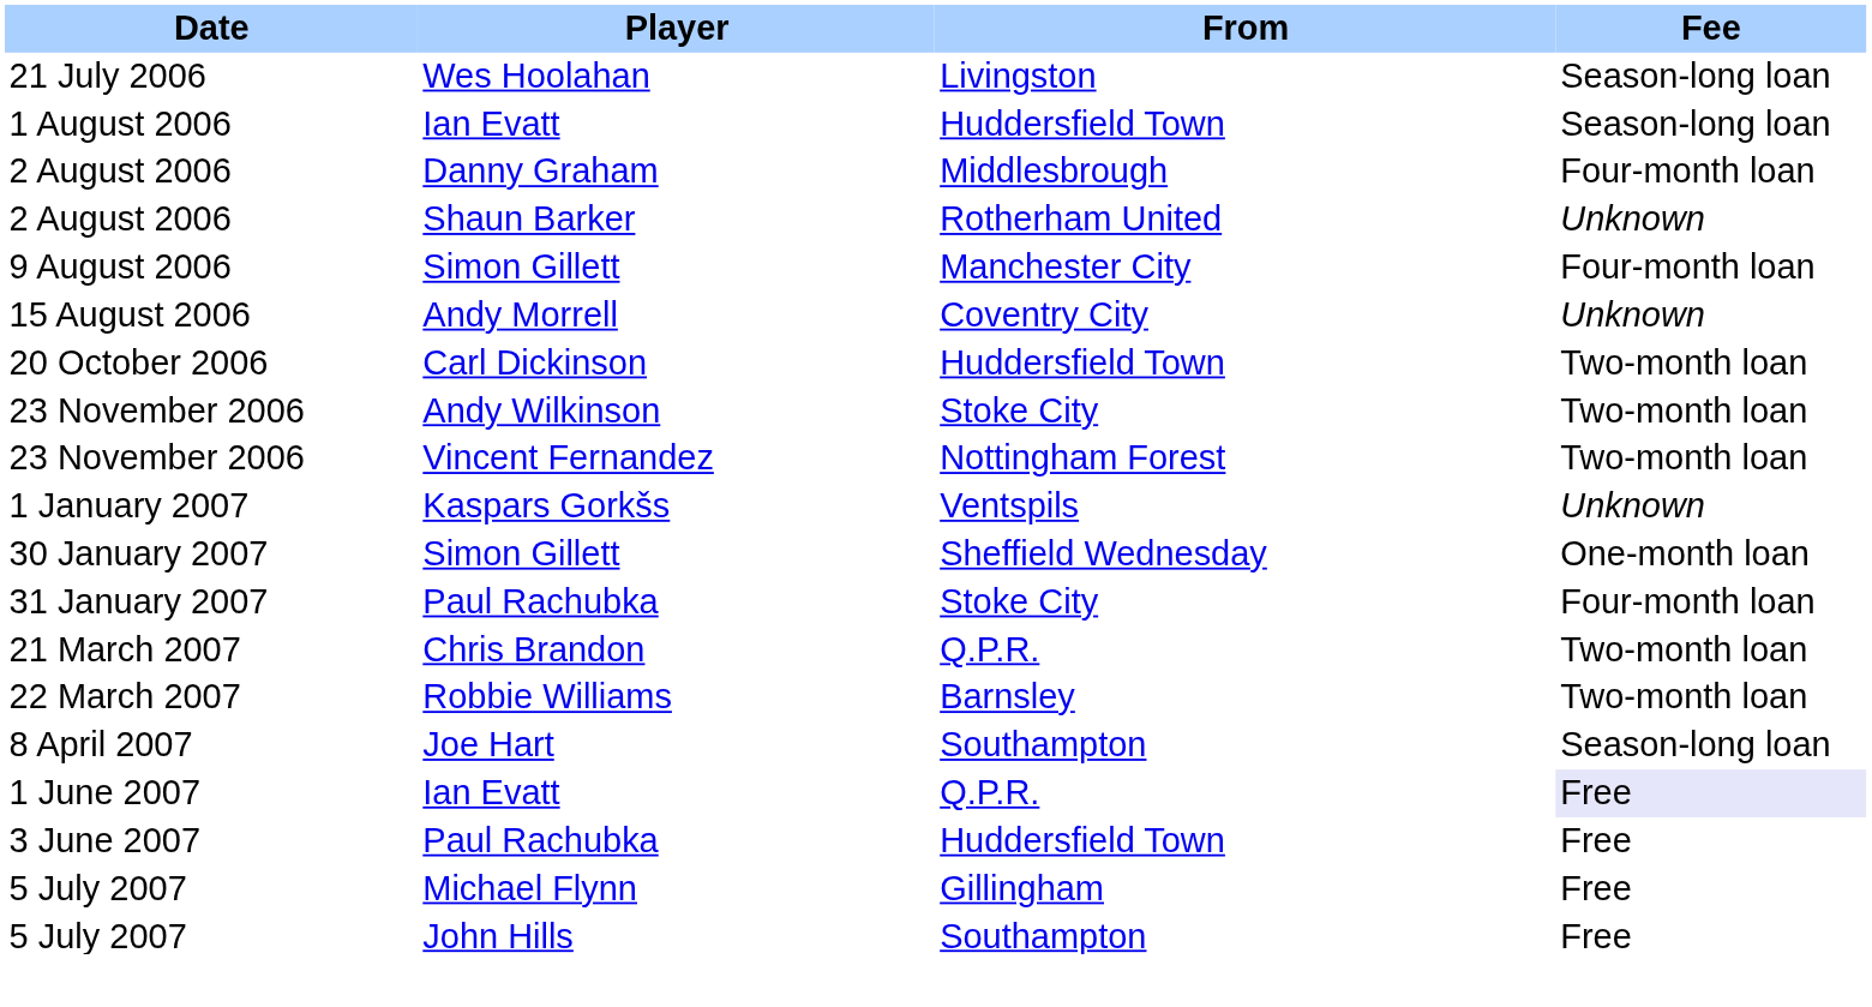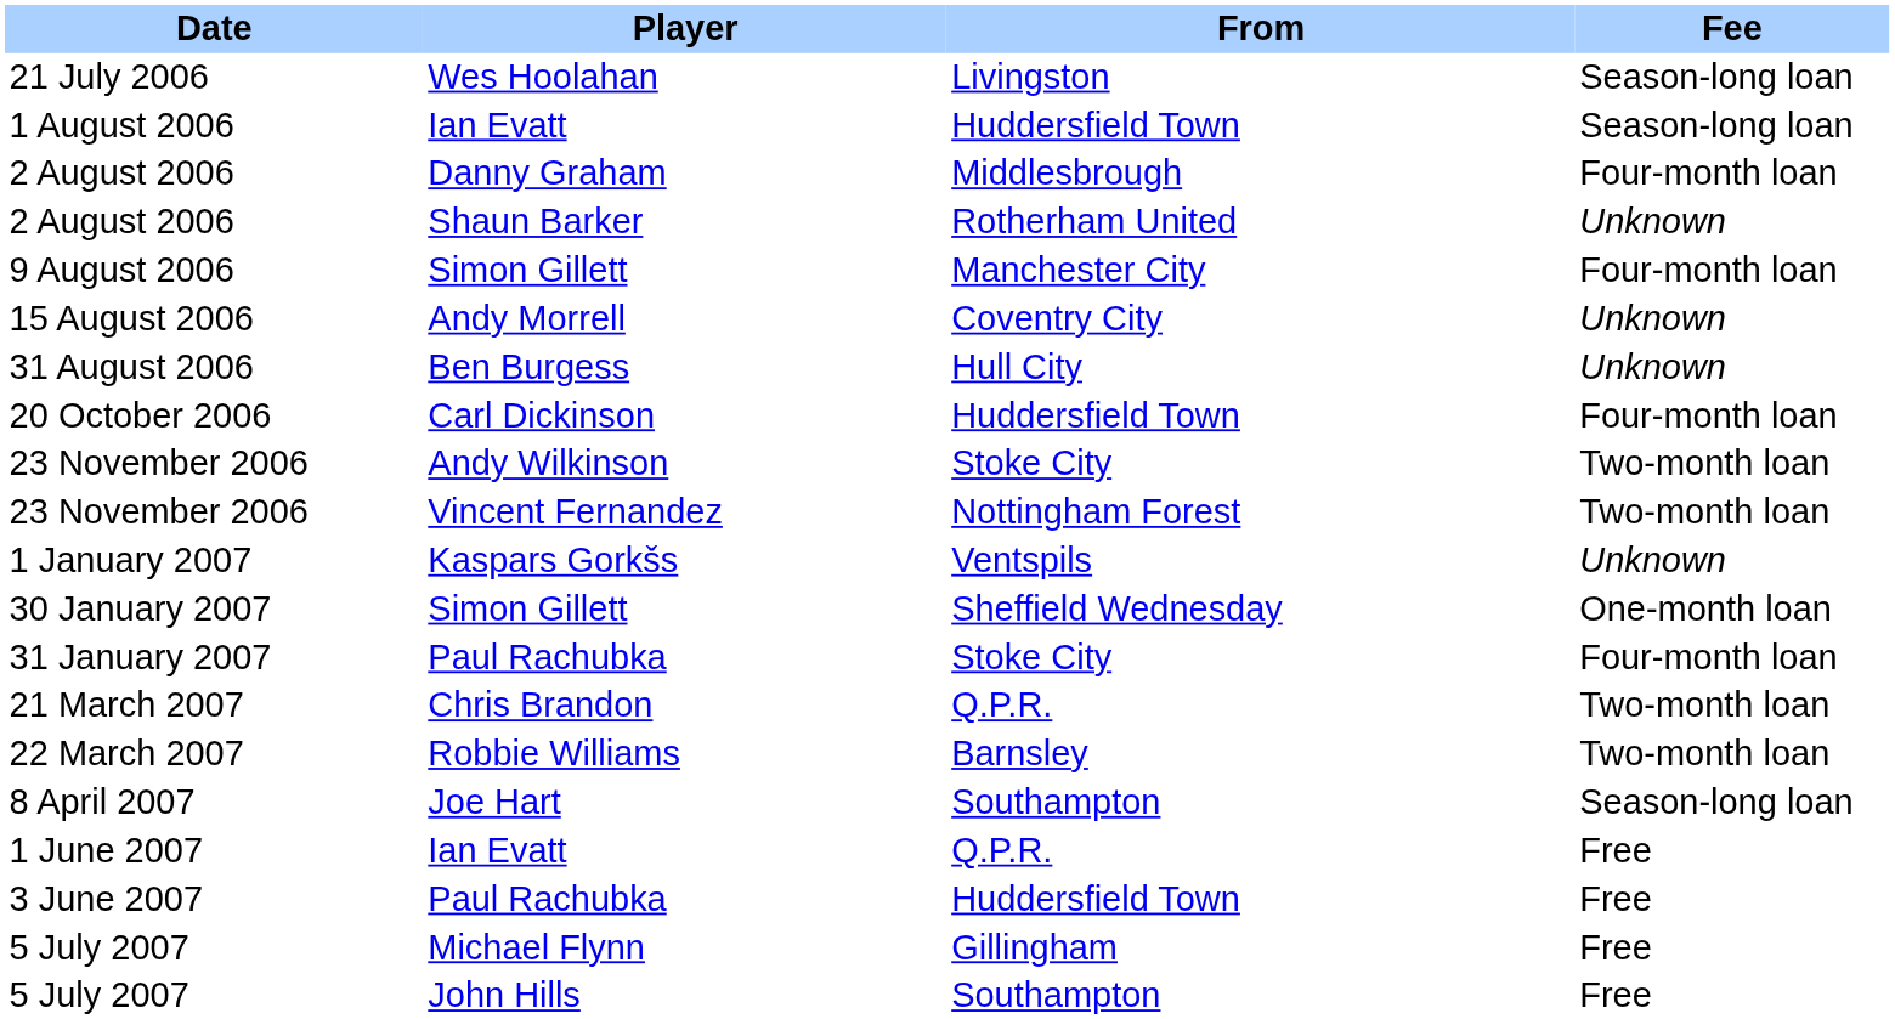 <table border="0" cellspacing="0" cellpadding="2">
 <tr style="background:#aad0ff;">
 <th width=20%>Date</th>
 <th width=25%>Player</th>
 <th width=30%>From</th>
 <th width=15%>Fee</th>
 </tr>
 <tr>
 <td>21 July 2006</td>
 <td><a href='#'>Wes Hoolahan</a></td>
 <td><a href='#'>Livingston</a></td>
 <td>Season-long loan</td>
 </tr>
 <tr>
 <td>1 August 2006</td>
 <td><a href='#'>Ian Evatt</a></td>
 <td><a href='#'>Huddersfield Town</a></td>
 <td>Season-long loan</td>
 </tr>
 <tr>
 <td>2 August 2006</td>
 <td><a href='#'>Danny Graham</a></td>
 <td><a href='#'>Middlesbrough</a></td>
 <td>Four-month loan</td>
 </tr>
 <tr>
 <td>2 August 2006</td>
 <td><a href='#'>Shaun Barker</a></td>
 <td><a href='#'>Rotherham United</a></td>
 <td><em>Unknown</em></td>
 </tr>
 <tr>
 <td>9 August 2006</td>
 <td><a href='#'>Simon Gillett</a></td>
 <td><a href='#'>Manchester City</a></td>
 <td>Four-month loan</td>
 </tr>
 <tr>
 <td>15 August 2006</td>
 <td><a href='#'>Andy Morrell</a></td>
 <td><a href='#'>Coventry City</a></td>
 <td><em>Unknown</em></td>
 </tr>
 <tr>
+<td>31 August 2006</td>
+<td><a href='#'>Ben Burgess</a></td>
+<td><a href='#'>Hull City</a></td>
+<td><em>Unknown</em></td>
+</tr>
+<tr>
 <td>20 October 2006</td>
 <td><a href='#'>Carl Dickinson</a></td>
 <td><a href='#'>Huddersfield Town</a></td>
-<td>Two-month loan</td>
+<td>Four-month loan</td>
 </tr>
 <tr>
 <td>23 November 2006</td>
 <td><a href='#'>Andy Wilkinson</a></td>
 <td><a href='#'>Stoke City</a></td>
 <td>Two-month loan</td>
 </tr>
 <tr>
 <td>23 November 2006</td>
 <td><a href='#'>Vincent Fernandez</a></td>
 <td><a href='#'>Nottingham Forest</a></td>
 <td>Two-month loan</td>
 </tr>
 <tr>
 <td>1 January 2007</td>
 <td><a href='#'>Kaspars Gorkšs</a></td>
 <td><a href='#'>Ventspils</a></td>
 <td><em>Unknown</em></td>
 </tr>
 <tr>
 <td>30 January 2007</td>
 <td><a href='#'>Simon Gillett</a></td>
 <td><a href='#'>Sheffield Wednesday</a></td>
 <td>One-month loan</td>
 </tr>
 <tr>
 <td>31 January 2007</td>
 <td><a href='#'>Paul Rachubka</a></td>
 <td><a href='#'>Stoke City</a></td>
 <td>Four-month loan</td>
 </tr>
 <tr>
 <td>21 March 2007</td>
 <td><a href='#'>Chris Brandon</a></td>
 <td><a href='#'>Q.P.R.</a></td>
 <td>Two-month loan</td>
 </tr>
 <tr>
 <td>22 March 2007</td>
 <td><a href='#'>Robbie Williams</a></td>
 <td><a href='#'>Barnsley</a></td>
 <td>Two-month loan</td>
 </tr>
 <tr>
 <td>8 April 2007</td>
 <td><a href='#'>Joe Hart</a></td>
 <td><a href='#'>Southampton</a></td>
 <td>Season-long loan</td>
 </tr>
 <tr>
 <td>1 June 2007</td>
 <td><a href='#'>Ian Evatt</a></td>
 <td><a href='#'>Q.P.R.</a></td>
-<td style="background: lavender;">Free</td>
+<td>Free</td>
 </tr>
 <tr>
 <td>3 June 2007</td>
 <td><a href='#'>Paul Rachubka</a></td>
 <td><a href='#'>Huddersfield Town</a></td>
 <td>Free</td>
 </tr>
 <tr>
 <td>5 July 2007</td>
 <td><a href='#'>Michael Flynn</a></td>
 <td><a href='#'>Gillingham</a></td>
 <td>Free</td>
 </tr>
 <tr>
 <td>5 July 2007</td>
 <td><a href='#'>John Hills</a></td>
 <td><a href='#'>Southampton</a></td>
 <td>Free</td>
 </tr>
 </table>
